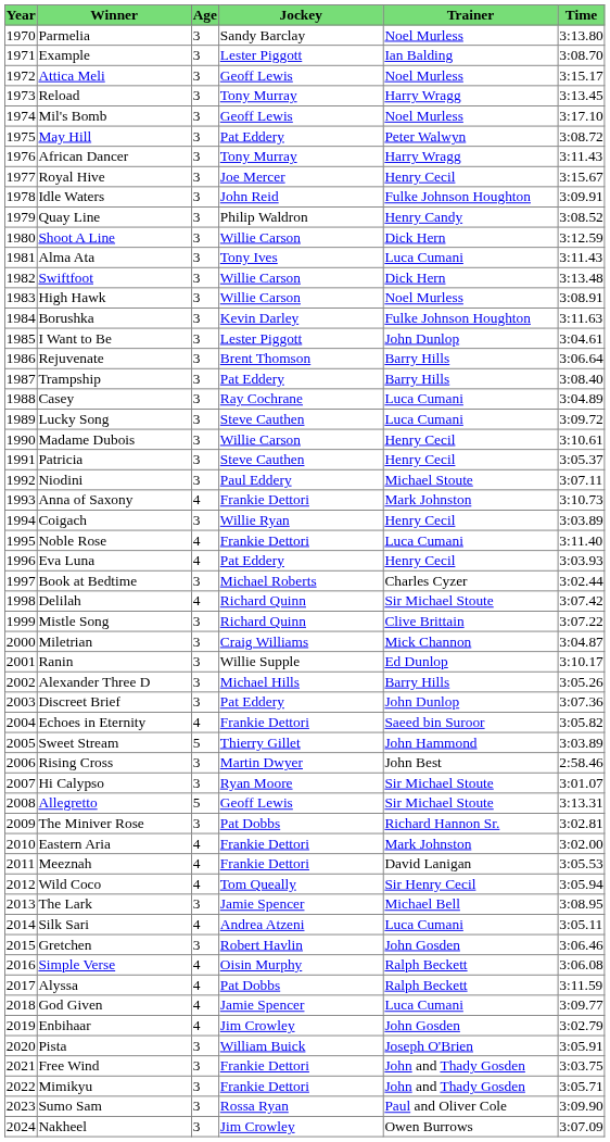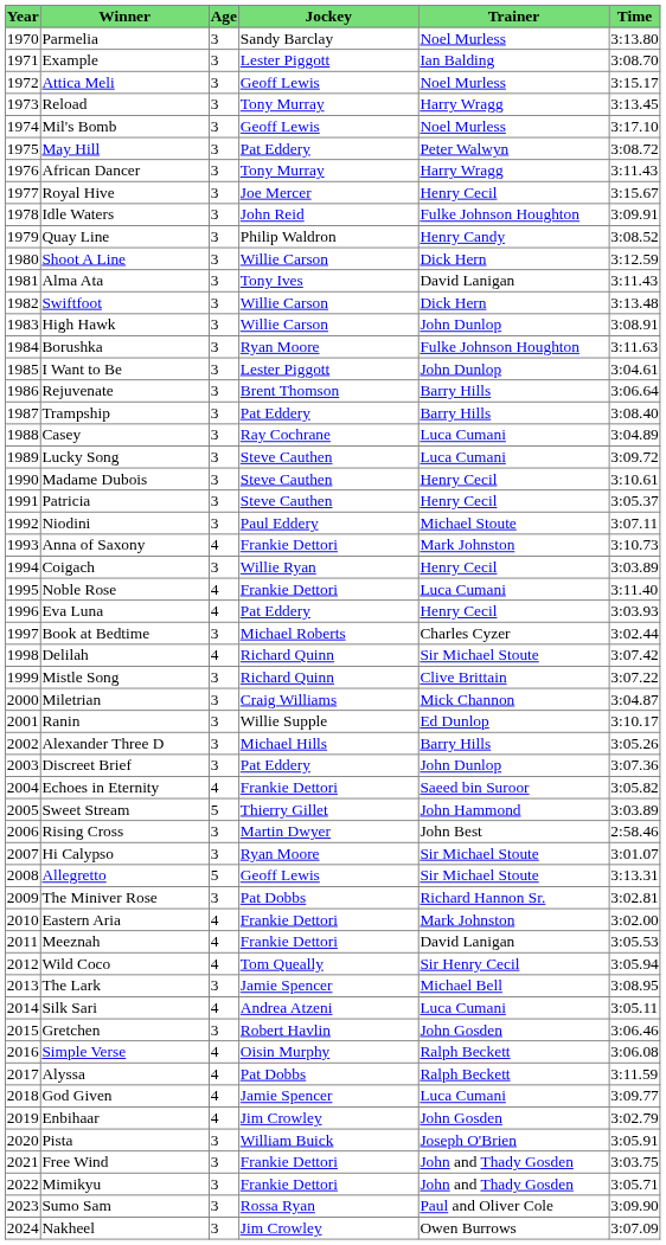 <table class = "sortable" | border="1" style="border-collapse: collapse; font-size:90%">
 <tr bgcolor="#77dd77" align="center">
 <th>Year</th>
 <th>Winner</th>
 <th>Age</th>
 <th>Jockey</th>
 <th>Trainer</th>
 <th>Time</th>
 </tr>
 <tr>
 <td>1970</td>
 <td width=150px>Parmelia</td>
 <td>3</td>
 <td width=160px>Sandy Barclay</td>
 <td width=170px><a href='#'>Noel Murless</a></td>
 <td>3:13.80</td>
 </tr>
 <tr>
 <td>1971</td>
 <td>Example</td>
 <td>3</td>
 <td><a href='#'>Lester Piggott</a></td>
 <td><a href='#'>Ian Balding</a></td>
 <td>3:08.70</td>
 </tr>
 <tr>
 <td>1972</td>
 <td><a href='#'>Attica Meli</a></td>
 <td>3</td>
 <td><a href='#'>Geoff Lewis</a></td>
 <td><a href='#'>Noel Murless</a></td>
 <td>3:15.17</td>
 </tr>
 <tr>
 <td>1973</td>
 <td>Reload</td>
 <td>3</td>
 <td><a href='#'>Tony Murray</a></td>
 <td><a href='#'>Harry Wragg</a></td>
 <td>3:13.45</td>
 </tr>
 <tr>
 <td>1974</td>
 <td>Mil's Bomb</td>
 <td>3</td>
 <td><a href='#'>Geoff Lewis</a></td>
 <td><a href='#'>Noel Murless</a></td>
 <td>3:17.10</td>
 </tr>
 <tr>
 <td>1975</td>
 <td><a href='#'>May Hill</a></td>
 <td>3</td>
 <td><a href='#'>Pat Eddery</a></td>
 <td><a href='#'>Peter Walwyn</a></td>
 <td>3:08.72</td>
 </tr>
 <tr>
 <td>1976</td>
 <td>African Dancer</td>
 <td>3</td>
 <td><a href='#'>Tony Murray</a></td>
 <td><a href='#'>Harry Wragg</a></td>
 <td>3:11.43</td>
 </tr>
 <tr>
 <td>1977</td>
 <td>Royal Hive</td>
 <td>3</td>
 <td><a href='#'>Joe Mercer</a></td>
 <td><a href='#'>Henry Cecil</a></td>
 <td>3:15.67</td>
 </tr>
 <tr>
 <td>1978</td>
 <td>Idle Waters</td>
 <td>3</td>
 <td><a href='#'>John Reid</a></td>
 <td><a href='#'>Fulke Johnson Houghton</a></td>
 <td>3:09.91</td>
 </tr>
 <tr>
 <td>1979</td>
 <td>Quay Line</td>
 <td>3</td>
 <td>Philip Waldron</td>
 <td><a href='#'>Henry Candy</a></td>
 <td>3:08.52</td>
 </tr>
 <tr>
 <td>1980</td>
 <td><a href='#'>Shoot A Line</a></td>
 <td>3</td>
 <td><a href='#'>Willie Carson</a></td>
 <td><a href='#'>Dick Hern</a></td>
 <td>3:12.59</td>
 </tr>
 <tr>
 <td>1981</td>
 <td>Alma Ata</td>
 <td>3</td>
 <td><a href='#'>Tony Ives</a></td>
-<td><a href='#'>Luca Cumani</a></td>
+<td>David Lanigan</td>
 <td>3:11.43</td>
 </tr>
 <tr>
 <td>1982</td>
 <td><a href='#'>Swiftfoot</a></td>
 <td>3</td>
 <td><a href='#'>Willie Carson</a></td>
 <td><a href='#'>Dick Hern</a></td>
 <td>3:13.48</td>
 </tr>
 <tr>
 <td>1983</td>
 <td>High Hawk</td>
 <td>3</td>
 <td><a href='#'>Willie Carson</a></td>
-<td><a href='#'>Noel Murless</a></td>
+<td><a href='#'>John Dunlop</a></td>
 <td>3:08.91</td>
 </tr>
 <tr>
 <td>1984</td>
 <td>Borushka</td>
 <td>3</td>
-<td><a href='#'>Kevin Darley</a></td>
+<td><a href='#'>Ryan Moore</a></td>
 <td><a href='#'>Fulke Johnson Houghton</a></td>
 <td>3:11.63</td>
 </tr>
 <tr>
 <td>1985</td>
 <td>I Want to Be</td>
 <td>3</td>
 <td><a href='#'>Lester Piggott</a></td>
 <td><a href='#'>John Dunlop</a></td>
 <td>3:04.61</td>
 </tr>
 <tr>
 <td>1986</td>
 <td>Rejuvenate</td>
 <td>3</td>
 <td><a href='#'>Brent Thomson</a></td>
 <td><a href='#'>Barry Hills</a></td>
 <td>3:06.64</td>
 </tr>
 <tr>
 <td>1987</td>
 <td>Trampship</td>
 <td>3</td>
 <td><a href='#'>Pat Eddery</a></td>
 <td><a href='#'>Barry Hills</a></td>
 <td>3:08.40</td>
 </tr>
 <tr>
 <td>1988</td>
 <td>Casey</td>
 <td>3</td>
 <td><a href='#'>Ray Cochrane</a></td>
 <td><a href='#'>Luca Cumani</a></td>
 <td>3:04.89</td>
 </tr>
 <tr>
 <td>1989</td>
 <td>Lucky Song</td>
 <td>3</td>
 <td><a href='#'>Steve Cauthen</a></td>
 <td><a href='#'>Luca Cumani</a></td>
 <td>3:09.72</td>
 </tr>
 <tr>
 <td>1990</td>
 <td>Madame Dubois</td>
 <td>3</td>
-<td><a href='#'>Willie Carson</a></td>
+<td><a href='#'>Steve Cauthen</a></td>
 <td><a href='#'>Henry Cecil</a></td>
 <td>3:10.61</td>
 </tr>
 <tr>
 <td>1991</td>
 <td>Patricia</td>
 <td>3</td>
 <td><a href='#'>Steve Cauthen</a></td>
 <td><a href='#'>Henry Cecil</a></td>
 <td>3:05.37</td>
 </tr>
 <tr>
 <td>1992</td>
 <td>Niodini</td>
 <td>3</td>
 <td><a href='#'>Paul Eddery</a></td>
 <td><a href='#'>Michael Stoute</a></td>
 <td>3:07.11</td>
 </tr>
 <tr>
 <td>1993</td>
 <td>Anna of Saxony</td>
 <td>4</td>
 <td><a href='#'>Frankie Dettori</a></td>
 <td><a href='#'>Mark Johnston</a></td>
 <td>3:10.73</td>
 </tr>
 <tr>
 <td>1994</td>
 <td>Coigach</td>
 <td>3</td>
 <td><a href='#'>Willie Ryan</a></td>
 <td><a href='#'>Henry Cecil</a></td>
 <td>3:03.89</td>
 </tr>
 <tr>
 <td>1995</td>
 <td>Noble Rose</td>
 <td>4</td>
 <td><a href='#'>Frankie Dettori</a></td>
 <td><a href='#'>Luca Cumani</a></td>
 <td>3:11.40</td>
 </tr>
 <tr>
 <td>1996</td>
 <td>Eva Luna</td>
 <td>4</td>
 <td><a href='#'>Pat Eddery</a></td>
 <td><a href='#'>Henry Cecil</a></td>
 <td>3:03.93</td>
 </tr>
 <tr>
 <td>1997</td>
 <td>Book at Bedtime</td>
 <td>3</td>
 <td><a href='#'>Michael Roberts</a></td>
 <td>Charles Cyzer</td>
 <td>3:02.44</td>
 </tr>
 <tr>
 <td>1998</td>
 <td>Delilah</td>
 <td>4</td>
 <td><a href='#'>Richard Quinn</a></td>
 <td><a href='#'>Sir Michael Stoute</a></td>
 <td>3:07.42</td>
 </tr>
 <tr>
 <td>1999</td>
 <td>Mistle Song</td>
 <td>3</td>
 <td><a href='#'>Richard Quinn</a></td>
 <td><a href='#'>Clive Brittain</a></td>
 <td>3:07.22</td>
 </tr>
 <tr>
 <td>2000</td>
 <td>Miletrian</td>
 <td>3</td>
 <td><a href='#'>Craig Williams</a></td>
 <td><a href='#'>Mick Channon</a></td>
 <td>3:04.87</td>
 </tr>
 <tr>
 <td>2001</td>
 <td>Ranin</td>
 <td>3</td>
 <td>Willie Supple</td>
 <td><a href='#'>Ed Dunlop</a></td>
 <td>3:10.17</td>
 </tr>
 <tr>
 <td>2002</td>
 <td>Alexander Three D</td>
 <td>3</td>
 <td><a href='#'>Michael Hills</a></td>
 <td><a href='#'>Barry Hills</a></td>
 <td>3:05.26</td>
 </tr>
 <tr>
 <td>2003</td>
 <td>Discreet Brief</td>
 <td>3</td>
 <td><a href='#'>Pat Eddery</a></td>
 <td><a href='#'>John Dunlop</a></td>
 <td>3:07.36</td>
 </tr>
 <tr>
 <td>2004</td>
 <td>Echoes in Eternity</td>
 <td>4</td>
 <td><a href='#'>Frankie Dettori</a></td>
 <td><a href='#'>Saeed bin Suroor</a></td>
 <td>3:05.82</td>
 </tr>
 <tr>
 <td>2005</td>
 <td>Sweet Stream</td>
 <td>5</td>
 <td><a href='#'>Thierry Gillet</a></td>
 <td><a href='#'>John Hammond</a></td>
 <td>3:03.89</td>
 </tr>
 <tr>
 <td>2006</td>
 <td>Rising Cross </td>
 <td>3</td>
 <td><a href='#'>Martin Dwyer</a></td>
 <td>John Best</td>
 <td>2:58.46</td>
 </tr>
 <tr>
 <td>2007</td>
 <td>Hi Calypso</td>
 <td>3</td>
 <td><a href='#'>Ryan Moore</a></td>
 <td><a href='#'>Sir Michael Stoute</a></td>
 <td>3:01.07</td>
 </tr>
 <tr>
 <td>2008</td>
 <td><a href='#'>Allegretto</a></td>
 <td>5</td>
 <td><a href='#'>Geoff Lewis</a></td>
 <td><a href='#'>Sir Michael Stoute</a></td>
 <td>3:13.31</td>
 </tr>
 <tr>
 <td>2009</td>
 <td>The Miniver Rose</td>
 <td>3</td>
 <td><a href='#'>Pat Dobbs</a></td>
 <td><a href='#'>Richard Hannon Sr.</a></td>
 <td>3:02.81</td>
 </tr>
 <tr>
 <td>2010</td>
 <td>Eastern Aria</td>
 <td>4</td>
 <td><a href='#'>Frankie Dettori</a></td>
 <td><a href='#'>Mark Johnston</a></td>
 <td>3:02.00</td>
 </tr>
 <tr>
 <td>2011</td>
 <td>Meeznah</td>
 <td>4</td>
 <td><a href='#'>Frankie Dettori</a></td>
 <td>David Lanigan</td>
 <td>3:05.53</td>
 </tr>
 <tr>
 <td>2012</td>
 <td>Wild Coco</td>
 <td>4</td>
 <td><a href='#'>Tom Queally</a></td>
 <td><a href='#'>Sir Henry Cecil</a></td>
 <td>3:05.94</td>
 </tr>
 <tr>
 <td>2013</td>
 <td>The Lark</td>
 <td>3</td>
 <td><a href='#'>Jamie Spencer</a></td>
 <td><a href='#'>Michael Bell</a></td>
 <td>3:08.95</td>
 </tr>
 <tr>
 <td>2014</td>
 <td>Silk Sari</td>
 <td>4</td>
 <td><a href='#'>Andrea Atzeni</a></td>
 <td><a href='#'>Luca Cumani</a></td>
 <td>3:05.11</td>
 </tr>
 <tr>
 <td>2015</td>
 <td>Gretchen</td>
 <td>3</td>
 <td><a href='#'>Robert Havlin</a></td>
 <td><a href='#'>John Gosden</a></td>
 <td>3:06.46</td>
 </tr>
 <tr>
 <td>2016</td>
 <td><a href='#'>Simple Verse</a></td>
 <td>4</td>
 <td><a href='#'>Oisin Murphy</a></td>
 <td><a href='#'>Ralph Beckett</a></td>
 <td>3:06.08</td>
 </tr>
 <tr>
 <td>2017</td>
 <td>Alyssa</td>
 <td>4</td>
 <td><a href='#'>Pat Dobbs</a></td>
 <td><a href='#'>Ralph Beckett</a></td>
 <td>3:11.59</td>
 </tr>
 <tr>
 <td>2018</td>
 <td>God Given</td>
 <td>4</td>
 <td><a href='#'>Jamie Spencer</a></td>
 <td><a href='#'>Luca Cumani</a></td>
 <td>3:09.77</td>
 </tr>
 <tr>
 <td>2019</td>
 <td>Enbihaar</td>
 <td>4</td>
 <td><a href='#'>Jim Crowley</a></td>
 <td><a href='#'>John Gosden</a></td>
 <td>3:02.79</td>
 </tr>
 <tr>
 <td>2020</td>
 <td>Pista</td>
 <td>3</td>
 <td><a href='#'>William Buick</a></td>
 <td><a href='#'>Joseph O'Brien</a></td>
 <td>3:05.91</td>
 </tr>
 <tr>
 <td>2021</td>
 <td>Free Wind</td>
 <td>3</td>
 <td><a href='#'>Frankie Dettori</a></td>
 <td><a href='#'>John</a> and <a href='#'>Thady Gosden</a></td>
 <td>3:03.75</td>
 </tr>
 <tr>
 <td>2022</td>
 <td>Mimikyu</td>
 <td>3</td>
 <td><a href='#'>Frankie Dettori</a></td>
 <td><a href='#'>John</a> and <a href='#'>Thady Gosden</a></td>
 <td>3:05.71</td>
 </tr>
 <tr>
 <td>2023</td>
 <td>Sumo Sam</td>
 <td>3</td>
 <td><a href='#'>Rossa Ryan</a></td>
 <td><a href='#'>Paul</a> and Oliver Cole</td>
 <td>3:09.90</td>
 </tr>
 <tr>
 <td>2024</td>
 <td>Nakheel</td>
 <td>3</td>
 <td><a href='#'>Jim Crowley</a></td>
 <td>Owen Burrows</td>
 <td>3:07.09</td>
 </tr>
 </table>
